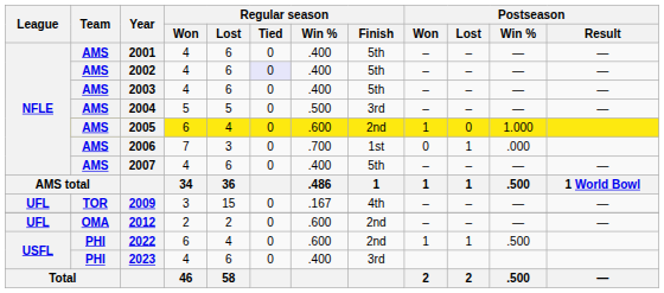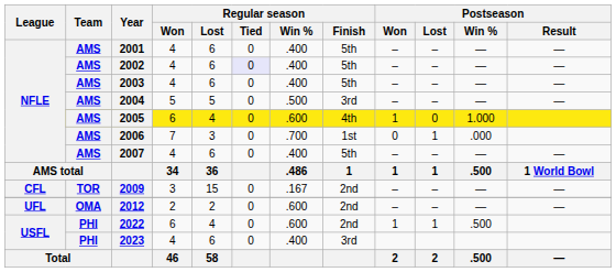 <table class="wikitable" style="font-size:95%; text-align:center; width:55em">
 <tr>
 <th rowspan="2">League</th>
 <th rowspan="2">Team</th>
 <th rowspan="2">Year</th>
 <th colspan="5">Regular season</th>
 <th colspan="4">Postseason</th>
 </tr>
 <tr>
 <th>Won</th>
 <th>Lost</th>
 <th>Tied</th>
 <th>Win %</th>
 <th>Finish</th>
 <th>Won</th>
 <th>Lost</th>
 <th>Win %</th>
 <th>Result</th>
 </tr>
 <tr>
 <th rowspan="7"><a href='#'>NFLE</a></th>
 <th><a href='#'>AMS</a></th>
 <th>2001</th>
 <td>4</td>
 <td>6</td>
 <td>0</td>
 <td>.400</td>
 <td>5th </td>
 <td>–</td>
 <td>–</td>
 <td>—</td>
 <td>—</td>
 </tr>
 <tr>
 <th><a href='#'>AMS</a></th>
 <th>2002</th>
 <td>4</td>
 <td>6</td>
 <td style="background: lavender;">0</td>
 <td>.400</td>
 <td>5th </td>
 <td>–</td>
 <td>–</td>
 <td>—</td>
 <td>—</td>
 </tr>
 <tr>
 <th><a href='#'>AMS</a></th>
 <th>2003</th>
 <td>4</td>
 <td>6</td>
 <td>0</td>
 <td>.400</td>
 <td>5th </td>
 <td>–</td>
 <td>–</td>
 <td>—</td>
 <td>—</td>
 </tr>
 <tr>
 <th><a href='#'>AMS</a></th>
 <th>2004</th>
 <td>5</td>
 <td>5</td>
 <td>0</td>
 <td>.500</td>
 <td>3rd </td>
 <td>–</td>
 <td>–</td>
 <td>—</td>
 <td>—</td>
 </tr>
 <tr style="background:#FDE910;">
 <th><a href='#'>AMS</a></th>
 <th>2005</th>
 <td>6</td>
 <td>4</td>
 <td>0</td>
 <td>.600</td>
-<td>2nd </td>
+<td>4th </td>
 <td>1</td>
 <td>0</td>
 <td>1.000</td>
 <td></td>
 </tr>
 <tr>
 <th><a href='#'>AMS</a></th>
 <th>2006</th>
 <td>7</td>
 <td>3</td>
 <td>0</td>
 <td>.700</td>
 <td>1st </td>
 <td>0</td>
 <td>1</td>
 <td>.000</td>
 <td></td>
 </tr>
 <tr>
 <th><a href='#'>AMS</a></th>
 <th>2007</th>
 <td>4</td>
 <td>6</td>
 <td>0</td>
 <td>.400</td>
 <td>5th </td>
 <td>–</td>
 <td>–</td>
 <td>—</td>
 <td>—</td>
 </tr>
 <tr>
 <th colspan="2">AMS total</th>
 <th></th>
 <th>34</th>
 <th>36</th>
 <th></th>
 <th>.486</th>
 <th>1</th>
 <th>1</th>
 <th>1</th>
 <th>.500</th>
 <th><strong>1 <a href='#'>World Bowl</a></strong></th>
 </tr>
 <tr>
-<th><a href='#'>UFL</a></th>
+<th><a href='#'>CFL</a></th>
 <th><a href='#'>TOR</a></th>
 <th><a href='#'>2009</a></th>
 <td>3</td>
 <td>15</td>
 <td>0</td>
 <td>.167</td>
-<td>4th </td>
+<td>2nd </td>
 <td>–</td>
 <td>–</td>
 <td>—</td>
 <td>—</td>
 </tr>
 <tr>
 </tr>
 <tr>
 <th><a href='#'>UFL</a></th>
 <th><a href='#'>OMA</a></th>
 <th><a href='#'>2012</a></th>
 <td>2</td>
 <td>2</td>
 <td>0</td>
 <td>.600</td>
 <td>2nd </td>
 <td>–</td>
 <td>–</td>
 <td>—</td>
 <td>—</td>
 </tr>
 <tr>
 <th rowspan="2"><a href='#'>USFL</a></th>
 <th><a href='#'>PHI</a></th>
 <th><a href='#'>2022</a></th>
 <td>6</td>
 <td>4</td>
 <td>0</td>
 <td>.600</td>
 <td>2nd </td>
 <td>1</td>
 <td>1</td>
 <td>.500</td>
 <td></td>
 </tr>
 <tr>
 <th><a href='#'>PHI</a></th>
 <th><a href='#'>2023</a></th>
 <td>4</td>
 <td>6</td>
 <td>0</td>
 <td>.400</td>
 <td>3rd </td>
 <td></td>
 <td></td>
 <td></td>
 <td></td>
 </tr>
 <tr>
 <th colspan="2">Total</th>
 <th></th>
 <th>46</th>
 <th>58</th>
 <th></th>
 <th></th>
 <th></th>
 <th>2</th>
 <th>2</th>
 <th>.500</th>
 <th>—</th>
 </tr>
 </table>
